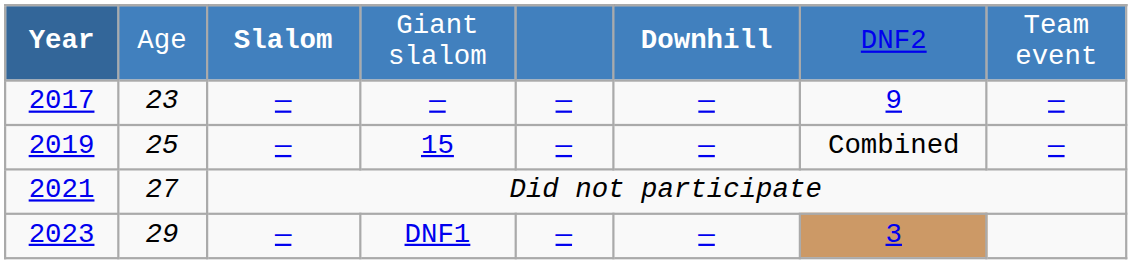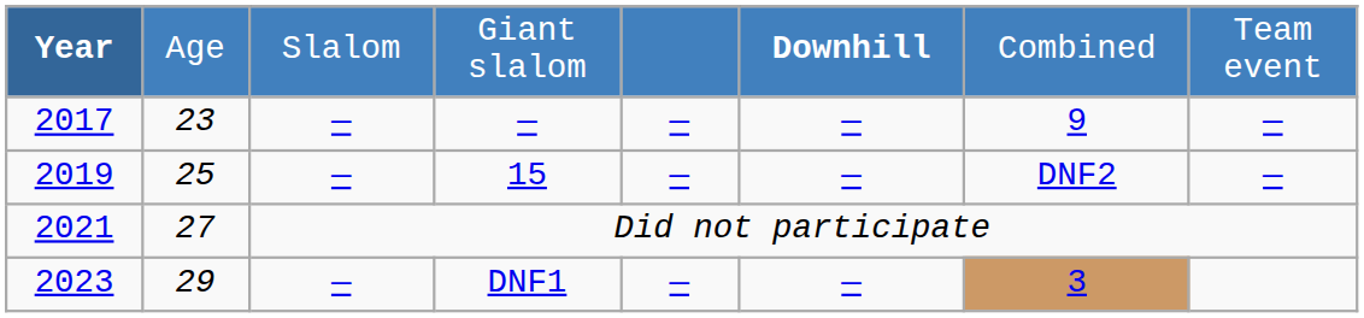 <table class="wikitable"  style="font-size:95%; text-align:center; border:gray solid 1px; width:40%;">
 <tr style="background:#369; color:white;">
 <td rowspan="2" style="width:4%;"><strong>Year</strong></td>
 </tr>
 <tr style="background:#4180be; color:white;">
 <td style="width:3%;">Age</td>
-<td style="width:5%;"><strong>Slalom</strong></td>
+<td style="width:5%;">Slalom</td>
 <td style="width:5%;">Giant<br>slalom</td>
 <td style="width:5%;"></td>
 <td style="width:5%;"><strong>Downhill</strong></td>
-<td><a href='#'>DNF2</a></td>
+<td style="width:5%;">Combined</td>
 <td style="width:5%">Team event</td>
 </tr>
 <tr>
 <td><a href='#'>2017</a></td>
 <td><em>23</em></td>
 <td><a href='#'>—</a></td>
 <td><a href='#'>—</a></td>
 <td><a href='#'>—</a></td>
 <td><a href='#'>—</a></td>
 <td><a href='#'>9</a></td>
 <td><a href='#'>—</a></td>
 </tr>
 <tr>
 <td><a href='#'>2019</a></td>
 <td><em>25</em></td>
 <td><a href='#'>—</a></td>
 <td><a href='#'>15</a></td>
 <td><a href='#'>—</a></td>
 <td><a href='#'>—</a></td>
-<td style="width:5%;">Combined</td>
+<td><a href='#'>DNF2</a></td>
 <td><a href='#'>—</a></td>
 </tr>
 <tr>
 <td><a href='#'>2021</a></td>
 <td><em>27</em></td>
 <td colspan=6><em>Did not participate</em></td>
 </tr>
 <tr>
 <td><a href='#'>2023</a></td>
 <td><em>29</em></td>
 <td><a href='#'>—</a></td>
 <td><a href='#'>DNF1</a></td>
 <td><a href='#'>—</a></td>
 <td><a href='#'>—</a></td>
 <td bgcolor="cc9966"><a href='#'>3</a></td>
 <td><a href='#'></a></td>
 </tr>
 </table>
